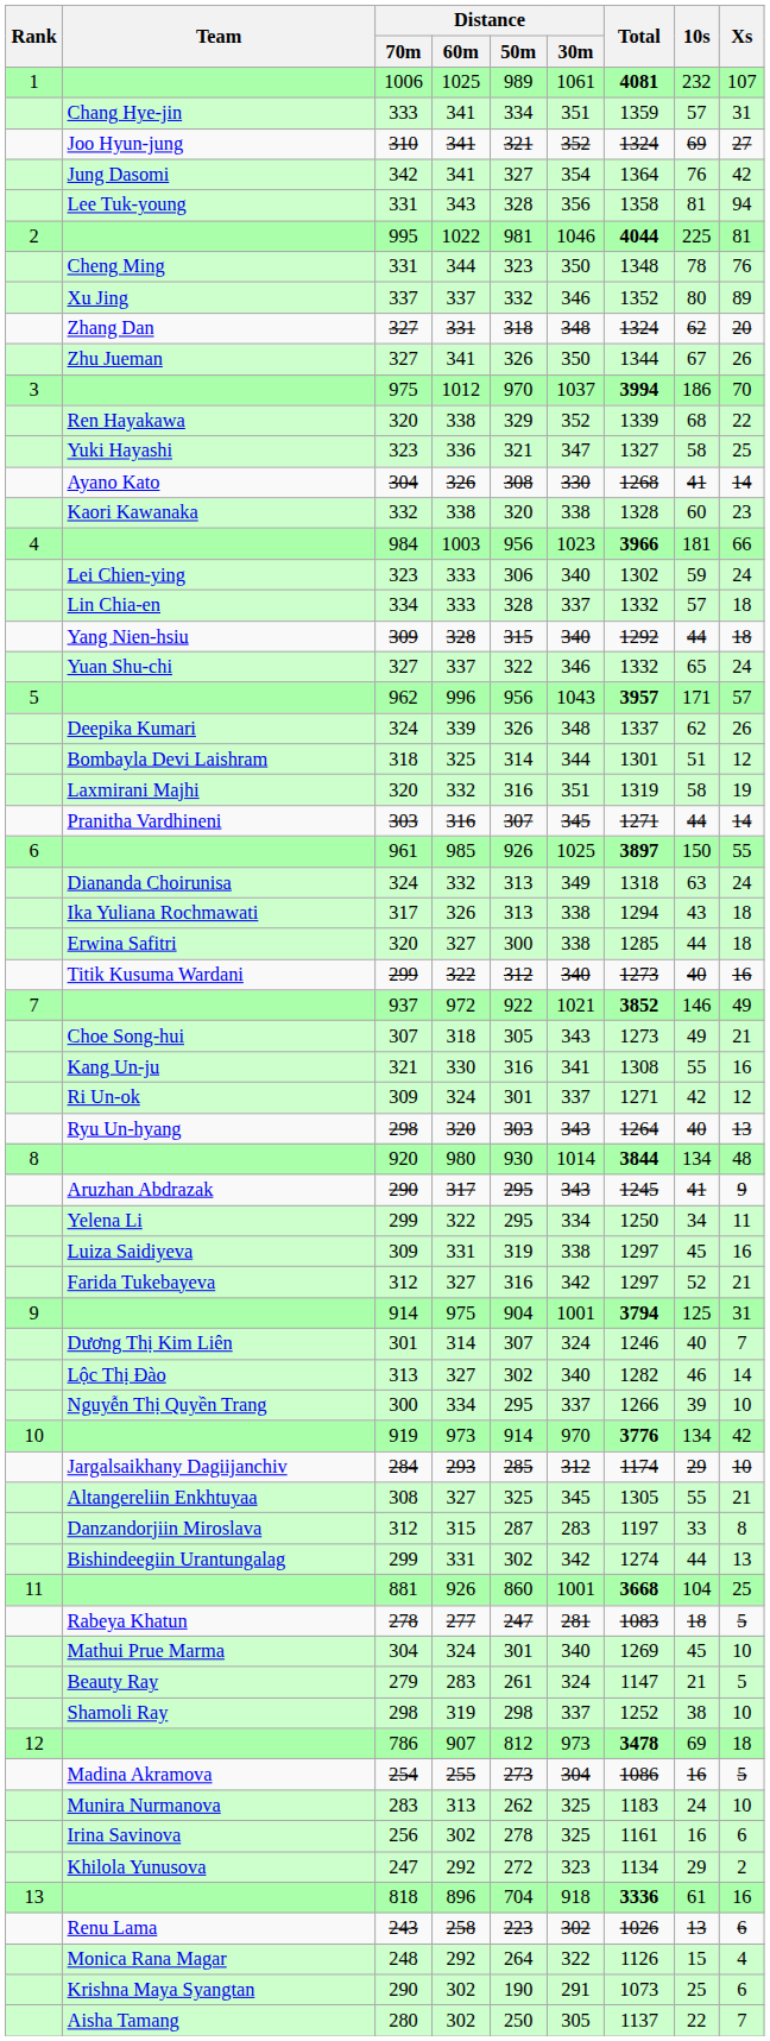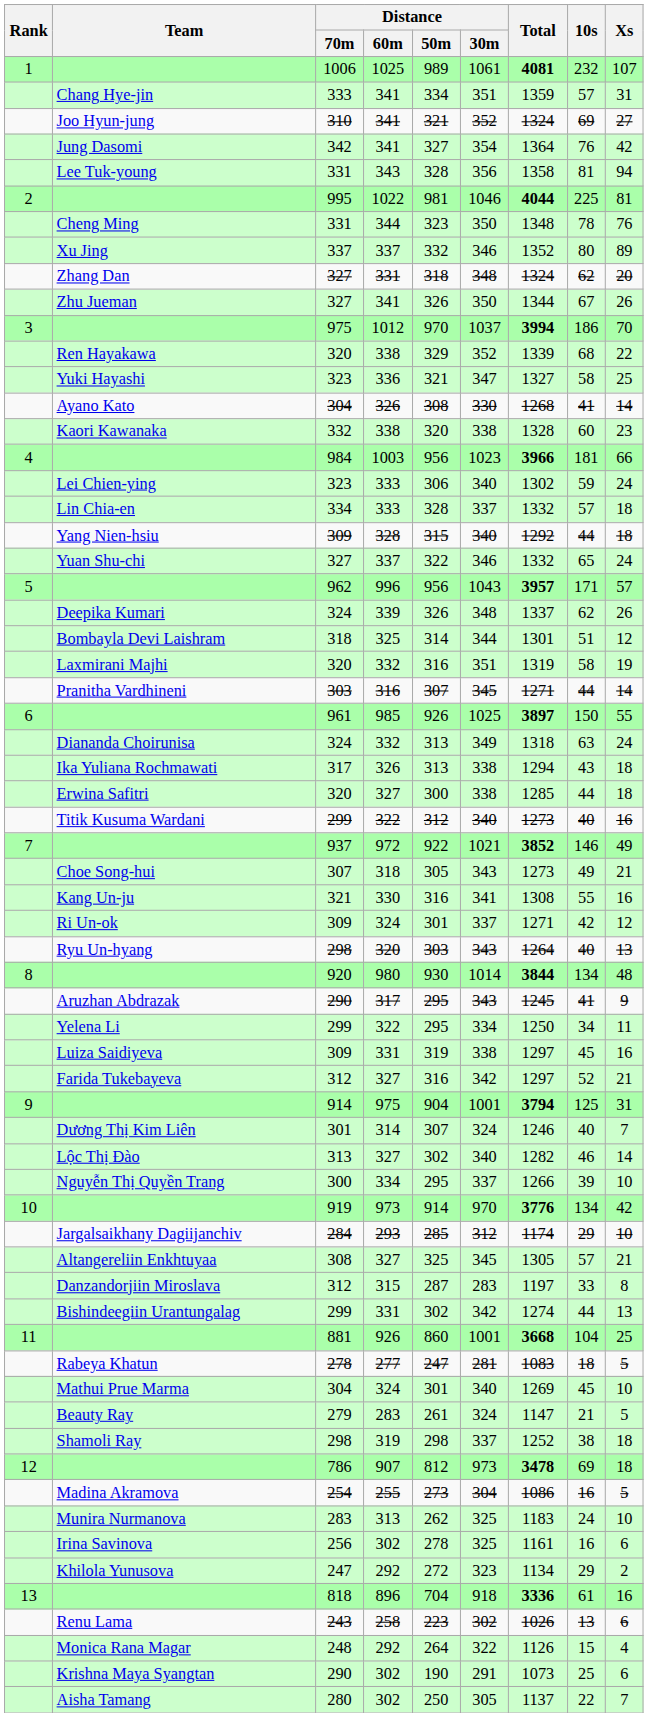 <table class="wikitable" style="text-align:center">
 <tr>
 <th rowspan=2 width=40>Rank</th>
 <th rowspan=2 width=250>Team</th>
 <th colspan=4>Distance</th>
 <th rowspan=2 width=50>Total</th>
 <th rowspan=2 width=30>10s</th>
 <th rowspan=2 width=30>Xs</th>
 </tr>
 <tr>
 <th width=40>70m</th>
 <th width=40>60m</th>
 <th width=40>50m</th>
 <th width=40>30m</th>
 </tr>
 <tr bgcolor=aaffaa>
 <td>1</td>
 <td align=left></td>
 <td>1006</td>
 <td>1025</td>
 <td>989</td>
 <td>1061</td>
 <td><strong>4081</strong></td>
 <td>232</td>
 <td>107</td>
 </tr>
 <tr bgcolor=ccffcc>
 <td></td>
 <td align=left><a href='#'>Chang Hye-jin</a></td>
 <td>333</td>
 <td>341</td>
 <td>334</td>
 <td>351</td>
 <td>1359</td>
 <td>57</td>
 <td>31</td>
 </tr>
 <tr>
 <td></td>
 <td align=left><a href='#'>Joo Hyun-jung</a></td>
 <td><s>310</s></td>
 <td><s>341</s></td>
 <td><s>321</s></td>
 <td><s>352</s></td>
 <td><s>1324</s></td>
 <td><s>69</s></td>
 <td><s>27</s></td>
 </tr>
 <tr bgcolor=ccffcc>
 <td></td>
 <td align=left><a href='#'>Jung Dasomi</a></td>
 <td>342</td>
 <td>341</td>
 <td>327</td>
 <td>354</td>
 <td>1364</td>
 <td>76</td>
 <td>42</td>
 </tr>
 <tr bgcolor=ccffcc>
 <td></td>
 <td align=left><a href='#'>Lee Tuk-young</a></td>
 <td>331</td>
 <td>343</td>
 <td>328</td>
 <td>356</td>
 <td>1358</td>
 <td>81</td>
 <td>94</td>
 </tr>
 <tr bgcolor=aaffaa>
 <td>2</td>
 <td align=left></td>
 <td>995</td>
 <td>1022</td>
 <td>981</td>
 <td>1046</td>
 <td><strong>4044</strong></td>
 <td>225</td>
 <td>81</td>
 </tr>
 <tr bgcolor=ccffcc>
 <td></td>
 <td align=left><a href='#'>Cheng Ming</a></td>
 <td>331</td>
 <td>344</td>
 <td>323</td>
 <td>350</td>
 <td>1348</td>
 <td>78</td>
 <td>76</td>
 </tr>
 <tr bgcolor=ccffcc>
 <td></td>
 <td align=left><a href='#'>Xu Jing</a></td>
 <td>337</td>
 <td>337</td>
 <td>332</td>
 <td>346</td>
 <td>1352</td>
 <td>80</td>
 <td>89</td>
 </tr>
 <tr>
 <td></td>
 <td align=left><a href='#'>Zhang Dan</a></td>
 <td><s>327</s></td>
 <td><s>331</s></td>
 <td><s>318</s></td>
 <td><s>348</s></td>
 <td><s>1324</s></td>
 <td><s>62</s></td>
 <td><s>20</s></td>
 </tr>
 <tr bgcolor=ccffcc>
 <td></td>
 <td align=left><a href='#'>Zhu Jueman</a></td>
 <td>327</td>
 <td>341</td>
 <td>326</td>
 <td>350</td>
 <td>1344</td>
 <td>67</td>
 <td>26</td>
 </tr>
 <tr bgcolor=aaffaa>
 <td>3</td>
 <td align=left></td>
 <td>975</td>
 <td>1012</td>
 <td>970</td>
 <td>1037</td>
 <td><strong>3994</strong></td>
 <td>186</td>
 <td>70</td>
 </tr>
 <tr bgcolor=ccffcc>
 <td></td>
 <td align=left><a href='#'>Ren Hayakawa</a></td>
 <td>320</td>
 <td>338</td>
 <td>329</td>
 <td>352</td>
 <td>1339</td>
 <td>68</td>
 <td>22</td>
 </tr>
 <tr bgcolor=ccffcc>
 <td></td>
 <td align=left><a href='#'>Yuki Hayashi</a></td>
 <td>323</td>
 <td>336</td>
 <td>321</td>
 <td>347</td>
 <td>1327</td>
 <td>58</td>
 <td>25</td>
 </tr>
 <tr>
 <td></td>
 <td align=left><a href='#'>Ayano Kato</a></td>
 <td><s>304</s></td>
 <td><s>326</s></td>
 <td><s>308</s></td>
 <td><s>330</s></td>
 <td><s>1268</s></td>
 <td><s>41</s></td>
 <td><s>14</s></td>
 </tr>
 <tr bgcolor=ccffcc>
 <td></td>
 <td align=left><a href='#'>Kaori Kawanaka</a></td>
 <td>332</td>
 <td>338</td>
 <td>320</td>
 <td>338</td>
 <td>1328</td>
 <td>60</td>
 <td>23</td>
 </tr>
 <tr bgcolor=aaffaa>
 <td>4</td>
 <td align=left></td>
 <td>984</td>
 <td>1003</td>
 <td>956</td>
 <td>1023</td>
 <td><strong>3966</strong></td>
 <td>181</td>
 <td>66</td>
 </tr>
 <tr bgcolor=ccffcc>
 <td></td>
 <td align=left><a href='#'>Lei Chien-ying</a></td>
 <td>323</td>
 <td>333</td>
 <td>306</td>
 <td>340</td>
 <td>1302</td>
 <td>59</td>
 <td>24</td>
 </tr>
 <tr bgcolor=ccffcc>
 <td></td>
 <td align=left><a href='#'>Lin Chia-en</a></td>
 <td>334</td>
 <td>333</td>
 <td>328</td>
 <td>337</td>
 <td>1332</td>
 <td>57</td>
 <td>18</td>
 </tr>
 <tr>
 <td></td>
 <td align=left><a href='#'>Yang Nien-hsiu</a></td>
 <td><s>309</s></td>
 <td><s>328</s></td>
 <td><s>315</s></td>
 <td><s>340</s></td>
 <td><s>1292</s></td>
 <td><s>44</s></td>
 <td><s>18</s></td>
 </tr>
 <tr bgcolor=ccffcc>
 <td></td>
 <td align=left><a href='#'>Yuan Shu-chi</a></td>
 <td>327</td>
 <td>337</td>
 <td>322</td>
 <td>346</td>
 <td>1332</td>
 <td>65</td>
 <td>24</td>
 </tr>
 <tr bgcolor=aaffaa>
 <td>5</td>
 <td align=left></td>
 <td>962</td>
 <td>996</td>
 <td>956</td>
 <td>1043</td>
 <td><strong>3957</strong></td>
 <td>171</td>
 <td>57</td>
 </tr>
 <tr bgcolor=ccffcc>
 <td></td>
 <td align=left><a href='#'>Deepika Kumari</a></td>
 <td>324</td>
 <td>339</td>
 <td>326</td>
 <td>348</td>
 <td>1337</td>
 <td>62</td>
 <td>26</td>
 </tr>
 <tr bgcolor=ccffcc>
 <td></td>
 <td align=left><a href='#'>Bombayla Devi Laishram</a></td>
 <td>318</td>
 <td>325</td>
 <td>314</td>
 <td>344</td>
 <td>1301</td>
 <td>51</td>
 <td>12</td>
 </tr>
 <tr bgcolor=ccffcc>
 <td></td>
 <td align=left><a href='#'>Laxmirani Majhi</a></td>
 <td>320</td>
 <td>332</td>
 <td>316</td>
 <td>351</td>
 <td>1319</td>
 <td>58</td>
 <td>19</td>
 </tr>
 <tr>
 <td></td>
 <td align=left><a href='#'>Pranitha Vardhineni</a></td>
 <td><s>303</s></td>
 <td><s>316</s></td>
 <td><s>307</s></td>
 <td><s>345</s></td>
 <td><s>1271</s></td>
 <td><s>44</s></td>
 <td><s>14</s></td>
 </tr>
 <tr bgcolor=aaffaa>
 <td>6</td>
 <td align=left></td>
 <td>961</td>
 <td>985</td>
 <td>926</td>
 <td>1025</td>
 <td><strong>3897</strong></td>
 <td>150</td>
 <td>55</td>
 </tr>
 <tr bgcolor=ccffcc>
 <td></td>
 <td align=left><a href='#'>Diananda Choirunisa</a></td>
 <td>324</td>
 <td>332</td>
 <td>313</td>
 <td>349</td>
 <td>1318</td>
 <td>63</td>
 <td>24</td>
 </tr>
 <tr bgcolor=ccffcc>
 <td></td>
 <td align=left><a href='#'>Ika Yuliana Rochmawati</a></td>
 <td>317</td>
 <td>326</td>
 <td>313</td>
 <td>338</td>
 <td>1294</td>
 <td>43</td>
 <td>18</td>
 </tr>
 <tr bgcolor=ccffcc>
 <td></td>
 <td align=left><a href='#'>Erwina Safitri</a></td>
 <td>320</td>
 <td>327</td>
 <td>300</td>
 <td>338</td>
 <td>1285</td>
 <td>44</td>
 <td>18</td>
 </tr>
 <tr>
 <td></td>
 <td align=left><a href='#'>Titik Kusuma Wardani</a></td>
 <td><s>299</s></td>
 <td><s>322</s></td>
 <td><s>312</s></td>
 <td><s>340</s></td>
 <td><s>1273</s></td>
 <td><s>40</s></td>
 <td><s>16</s></td>
 </tr>
 <tr bgcolor=aaffaa>
 <td>7</td>
 <td align=left></td>
 <td>937</td>
 <td>972</td>
 <td>922</td>
 <td>1021</td>
 <td><strong>3852</strong></td>
 <td>146</td>
 <td>49</td>
 </tr>
 <tr bgcolor=ccffcc>
 <td></td>
 <td align=left><a href='#'>Choe Song-hui</a></td>
 <td>307</td>
 <td>318</td>
 <td>305</td>
 <td>343</td>
 <td>1273</td>
 <td>49</td>
 <td>21</td>
 </tr>
 <tr bgcolor=ccffcc>
 <td></td>
 <td align=left><a href='#'>Kang Un-ju</a></td>
 <td>321</td>
 <td>330</td>
 <td>316</td>
 <td>341</td>
 <td>1308</td>
 <td>55</td>
 <td>16</td>
 </tr>
 <tr bgcolor=ccffcc>
 <td></td>
 <td align=left><a href='#'>Ri Un-ok</a></td>
 <td>309</td>
 <td>324</td>
 <td>301</td>
 <td>337</td>
 <td>1271</td>
 <td>42</td>
 <td>12</td>
 </tr>
 <tr>
 <td></td>
 <td align=left><a href='#'>Ryu Un-hyang</a></td>
 <td><s>298</s></td>
 <td><s>320</s></td>
 <td><s>303</s></td>
 <td><s>343</s></td>
 <td><s>1264</s></td>
 <td><s>40</s></td>
 <td><s>13</s></td>
 </tr>
 <tr bgcolor=aaffaa>
 <td>8</td>
 <td align=left></td>
 <td>920</td>
 <td>980</td>
 <td>930</td>
 <td>1014</td>
 <td><strong>3844</strong></td>
 <td>134</td>
 <td>48</td>
 </tr>
 <tr>
 <td></td>
 <td align=left><a href='#'>Aruzhan Abdrazak</a></td>
 <td><s>290</s></td>
 <td><s>317</s></td>
 <td><s>295</s></td>
 <td><s>343</s></td>
 <td><s>1245</s></td>
 <td><s>41</s></td>
 <td><s>9</s></td>
 </tr>
 <tr bgcolor=ccffcc>
 <td></td>
 <td align=left><a href='#'>Yelena Li</a></td>
 <td>299</td>
 <td>322</td>
 <td>295</td>
 <td>334</td>
 <td>1250</td>
 <td>34</td>
 <td>11</td>
 </tr>
 <tr bgcolor=ccffcc>
 <td></td>
 <td align=left><a href='#'>Luiza Saidiyeva</a></td>
 <td>309</td>
 <td>331</td>
 <td>319</td>
 <td>338</td>
 <td>1297</td>
 <td>45</td>
 <td>16</td>
 </tr>
 <tr bgcolor=ccffcc>
 <td></td>
 <td align=left><a href='#'>Farida Tukebayeva</a></td>
 <td>312</td>
 <td>327</td>
 <td>316</td>
 <td>342</td>
 <td>1297</td>
 <td>52</td>
 <td>21</td>
 </tr>
 <tr bgcolor=aaffaa>
 <td>9</td>
 <td align=left></td>
 <td>914</td>
 <td>975</td>
 <td>904</td>
 <td>1001</td>
 <td><strong>3794</strong></td>
 <td>125</td>
 <td>31</td>
 </tr>
 <tr bgcolor=ccffcc>
 <td></td>
 <td align=left><a href='#'>Dương Thị Kim Liên</a></td>
 <td>301</td>
 <td>314</td>
 <td>307</td>
 <td>324</td>
 <td>1246</td>
 <td>40</td>
 <td>7</td>
 </tr>
 <tr bgcolor=ccffcc>
 <td></td>
 <td align=left><a href='#'>Lộc Thị Đào</a></td>
 <td>313</td>
 <td>327</td>
 <td>302</td>
 <td>340</td>
 <td>1282</td>
 <td>46</td>
 <td>14</td>
 </tr>
 <tr bgcolor=ccffcc>
 <td></td>
 <td align=left><a href='#'>Nguyễn Thị Quyền Trang</a></td>
 <td>300</td>
 <td>334</td>
 <td>295</td>
 <td>337</td>
 <td>1266</td>
 <td>39</td>
 <td>10</td>
 </tr>
 <tr bgcolor=aaffaa>
 <td>10</td>
 <td align=left></td>
 <td>919</td>
 <td>973</td>
 <td>914</td>
 <td>970</td>
 <td><strong>3776</strong></td>
 <td>134</td>
 <td>42</td>
 </tr>
 <tr>
 <td></td>
 <td align=left><a href='#'>Jargalsaikhany Dagiijanchiv</a></td>
 <td><s>284</s></td>
 <td><s>293</s></td>
 <td><s>285</s></td>
 <td><s>312</s></td>
 <td><s>1174</s></td>
 <td><s>29</s></td>
 <td><s>10</s></td>
 </tr>
 <tr bgcolor=ccffcc>
 <td></td>
 <td align=left><a href='#'>Altangereliin Enkhtuyaa</a></td>
 <td>308</td>
 <td>327</td>
 <td>325</td>
 <td>345</td>
 <td>1305</td>
-<td>55</td>
+<td>57</td>
 <td>21</td>
 </tr>
 <tr bgcolor=ccffcc>
 <td></td>
 <td align=left><a href='#'>Danzandorjiin Miroslava</a></td>
 <td>312</td>
 <td>315</td>
 <td>287</td>
 <td>283</td>
 <td>1197</td>
 <td>33</td>
 <td>8</td>
 </tr>
 <tr bgcolor=ccffcc>
 <td></td>
 <td align=left><a href='#'>Bishindeegiin Urantungalag</a></td>
 <td>299</td>
 <td>331</td>
 <td>302</td>
 <td>342</td>
 <td>1274</td>
 <td>44</td>
 <td>13</td>
 </tr>
 <tr bgcolor=aaffaa>
 <td>11</td>
 <td align=left></td>
 <td>881</td>
 <td>926</td>
 <td>860</td>
 <td>1001</td>
 <td><strong>3668</strong></td>
 <td>104</td>
 <td>25</td>
 </tr>
 <tr>
 <td></td>
 <td align=left><a href='#'>Rabeya Khatun</a></td>
 <td><s>278</s></td>
 <td><s>277</s></td>
 <td><s>247</s></td>
 <td><s>281</s></td>
 <td><s>1083</s></td>
 <td><s>18</s></td>
 <td><s>5</s></td>
 </tr>
 <tr bgcolor=ccffcc>
 <td></td>
 <td align=left><a href='#'>Mathui Prue Marma</a></td>
 <td>304</td>
 <td>324</td>
 <td>301</td>
 <td>340</td>
 <td>1269</td>
 <td>45</td>
 <td>10</td>
 </tr>
 <tr bgcolor=ccffcc>
 <td></td>
 <td align=left><a href='#'>Beauty Ray</a></td>
 <td>279</td>
 <td>283</td>
 <td>261</td>
 <td>324</td>
 <td>1147</td>
 <td>21</td>
 <td>5</td>
 </tr>
 <tr bgcolor=ccffcc>
 <td></td>
 <td align=left><a href='#'>Shamoli Ray</a></td>
 <td>298</td>
 <td>319</td>
 <td>298</td>
 <td>337</td>
 <td>1252</td>
 <td>38</td>
-<td>10</td>
+<td>18</td>
 </tr>
 <tr bgcolor=aaffaa>
 <td>12</td>
 <td align=left></td>
 <td>786</td>
 <td>907</td>
 <td>812</td>
 <td>973</td>
 <td><strong>3478</strong></td>
 <td>69</td>
 <td>18</td>
 </tr>
 <tr>
 <td></td>
 <td align=left><a href='#'>Madina Akramova</a></td>
 <td><s>254</s></td>
 <td><s>255</s></td>
 <td><s>273</s></td>
 <td><s>304</s></td>
 <td><s>1086</s></td>
 <td><s>16</s></td>
 <td><s>5</s></td>
 </tr>
 <tr bgcolor=ccffcc>
 <td></td>
 <td align=left><a href='#'>Munira Nurmanova</a></td>
 <td>283</td>
 <td>313</td>
 <td>262</td>
 <td>325</td>
 <td>1183</td>
 <td>24</td>
 <td>10</td>
 </tr>
 <tr bgcolor=ccffcc>
 <td></td>
 <td align=left><a href='#'>Irina Savinova</a></td>
 <td>256</td>
 <td>302</td>
 <td>278</td>
 <td>325</td>
 <td>1161</td>
 <td>16</td>
 <td>6</td>
 </tr>
 <tr bgcolor=ccffcc>
 <td></td>
 <td align=left><a href='#'>Khilola Yunusova</a></td>
 <td>247</td>
 <td>292</td>
 <td>272</td>
 <td>323</td>
 <td>1134</td>
 <td>29</td>
 <td>2</td>
 </tr>
 <tr bgcolor=aaffaa>
 <td>13</td>
 <td align=left></td>
 <td>818</td>
 <td>896</td>
 <td>704</td>
 <td>918</td>
 <td><strong>3336</strong></td>
 <td>61</td>
 <td>16</td>
 </tr>
 <tr>
 <td></td>
 <td align=left><a href='#'>Renu Lama</a></td>
 <td><s>243</s></td>
 <td><s>258</s></td>
 <td><s>223</s></td>
 <td><s>302</s></td>
 <td><s>1026</s></td>
 <td><s>13</s></td>
 <td><s>6</s></td>
 </tr>
 <tr bgcolor=ccffcc>
 <td></td>
 <td align=left><a href='#'>Monica Rana Magar</a></td>
 <td>248</td>
 <td>292</td>
 <td>264</td>
 <td>322</td>
 <td>1126</td>
 <td>15</td>
 <td>4</td>
 </tr>
 <tr bgcolor=ccffcc>
 <td></td>
 <td align=left><a href='#'>Krishna Maya Syangtan</a></td>
 <td>290</td>
 <td>302</td>
 <td>190</td>
 <td>291</td>
 <td>1073</td>
 <td>25</td>
 <td>6</td>
 </tr>
 <tr bgcolor=ccffcc>
 <td></td>
 <td align=left><a href='#'>Aisha Tamang</a></td>
 <td>280</td>
 <td>302</td>
 <td>250</td>
 <td>305</td>
 <td>1137</td>
 <td>22</td>
 <td>7</td>
 </tr>
 </table>
